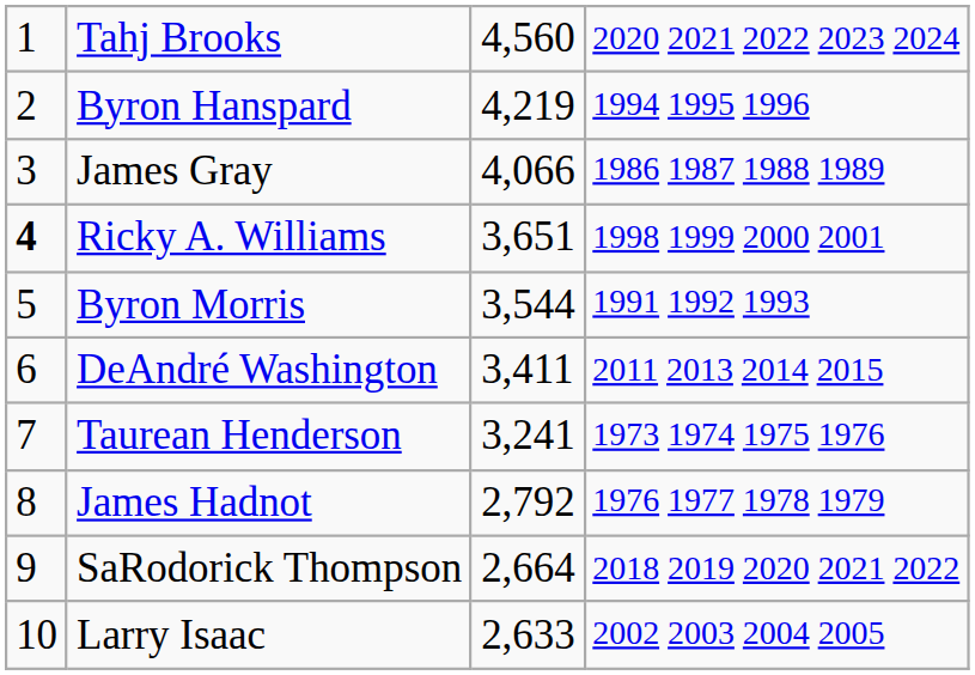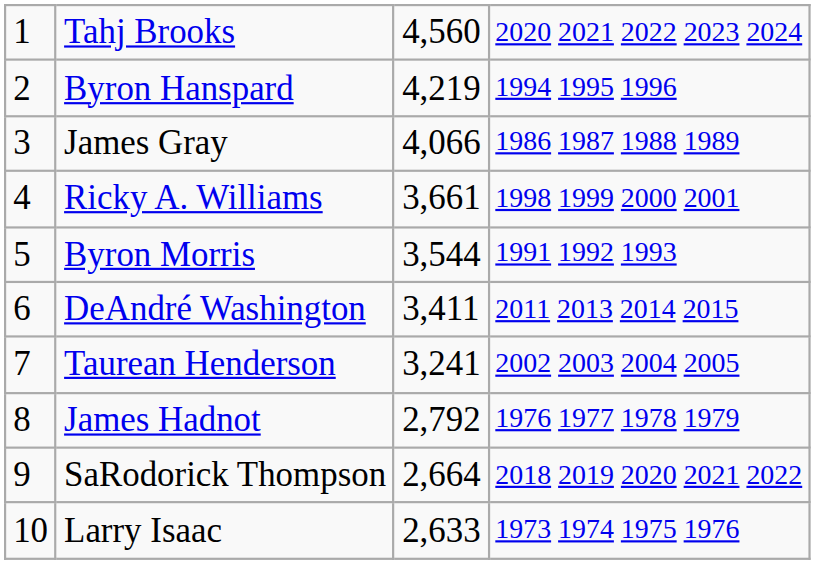 <table class="wikitable">
 <tr>
 <td>1</td>
 <td><a href='#'>Tahj Brooks</a></td>
 <td>4,560 </td>
 <td style="font-size:80%;"><a href='#'>2020</a> <a href='#'>2021</a> <a href='#'>2022</a> <a href='#'>2023</a> <a href='#'>2024</a></td>
 </tr>
 <tr>
 <td>2</td>
 <td><a href='#'>Byron Hanspard</a></td>
 <td>4,219</td>
 <td style="font-size:80%;"><a href='#'>1994</a> <a href='#'>1995</a> <a href='#'>1996</a></td>
 </tr>
 <tr>
 <td>3</td>
 <td>James Gray</td>
 <td>4,066</td>
 <td style="font-size:80%;"><a href='#'>1986</a> <a href='#'>1987</a> <a href='#'>1988</a> <a href='#'>1989</a></td>
 </tr>
 <tr>
-<td><strong>4</strong></td>
+<td>4</td>
 <td><a href='#'>Ricky A. Williams</a></td>
-<td>3,651</td>
+<td>3,661</td>
 <td style="font-size:80%;"><a href='#'>1998</a> <a href='#'>1999</a> <a href='#'>2000</a> <a href='#'>2001</a></td>
 </tr>
 <tr>
 <td>5</td>
 <td><a href='#'>Byron Morris</a></td>
 <td>3,544</td>
 <td style="font-size:80%;"><a href='#'>1991</a> <a href='#'>1992</a> <a href='#'>1993</a></td>
 </tr>
 <tr>
 <td>6</td>
 <td><a href='#'>DeAndré Washington</a></td>
 <td>3,411</td>
 <td style="font-size:80%;"><a href='#'>2011</a> <a href='#'>2013</a> <a href='#'>2014</a> <a href='#'>2015</a></td>
 </tr>
 <tr>
 <td>7</td>
 <td><a href='#'>Taurean Henderson</a></td>
 <td>3,241</td>
-<td style="font-size:80%;"><a href='#'>1973</a> <a href='#'>1974</a> <a href='#'>1975</a> <a href='#'>1976</a></td>
+<td style="font-size:80%;"><a href='#'>2002</a> <a href='#'>2003</a> <a href='#'>2004</a> <a href='#'>2005</a></td>
 </tr>
 <tr>
 <td>8</td>
 <td><a href='#'>James Hadnot</a></td>
 <td>2,792</td>
 <td style="font-size:80%;"><a href='#'>1976</a> <a href='#'>1977</a> <a href='#'>1978</a> <a href='#'>1979</a></td>
 </tr>
 <tr>
 <td>9</td>
 <td>SaRodorick Thompson</td>
 <td>2,664</td>
 <td style="font-size:80%;"><a href='#'>2018</a> <a href='#'>2019</a> <a href='#'>2020</a> <a href='#'>2021</a> <a href='#'>2022</a></td>
 </tr>
 <tr>
 <td>10</td>
 <td>Larry Isaac</td>
 <td>2,633</td>
-<td style="font-size:80%;"><a href='#'>2002</a> <a href='#'>2003</a> <a href='#'>2004</a> <a href='#'>2005</a></td>
+<td style="font-size:80%;"><a href='#'>1973</a> <a href='#'>1974</a> <a href='#'>1975</a> <a href='#'>1976</a></td>
 </tr>
 </table>
